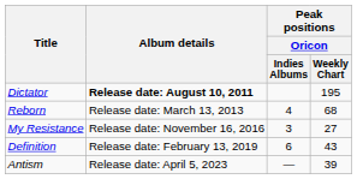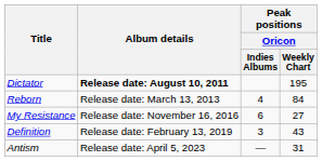 <table class="wikitable plainrowheaders">
 <tr>
 <th scope="col" rowspan="3">Title</th>
 <th scope="col" rowspan="3">Album details</th>
 <th scope="col" colspan="2">Peak positions</th>
 </tr>
 <tr>
 <th scope="col" colspan="2"><a href='#'>Oricon</a></th>
 </tr>
 <tr>
 <th style="width:50px;font-size:90%;" scope="col">Indies Albums</th>
 <th style="width:50px;font-size:90%;" scope="col">Weekly Chart</th>
 </tr>
 <tr>
 <td><em><a href='#'>Dictator</a></em></td>
 <td><strong>Release date: August 10, 2011</strong></td>
 <td align=center></td>
 <td align=center>195</td>
 </tr>
 <tr>
 <td><em><a href='#'>Reborn</a></em></td>
 <td>Release date: March 13, 2013</td>
 <td align=center>4</td>
-<td align=center>68</td>
+<td align=center>84</td>
 </tr>
 <tr>
 <td><em><a href='#'>My Resistance</a></em></td>
 <td>Release date: November 16, 2016</td>
-<td align=center>3</td>
+<td align=center>6</td>
 <td align=center>27</td>
 </tr>
 <tr>
 <td><em><a href='#'>Definition</a></em></td>
 <td>Release date: February 13, 2019</td>
-<td align=center>6</td>
+<td align=center>3</td>
 <td align=center>43</td>
 </tr>
 <tr>
 <td><em>Antism</em></td>
 <td>Release date: April 5, 2023</td>
 <td align=center>—</td>
-<td align=center>39</td>
+<td align=center>31</td>
 </tr>
 </table>
